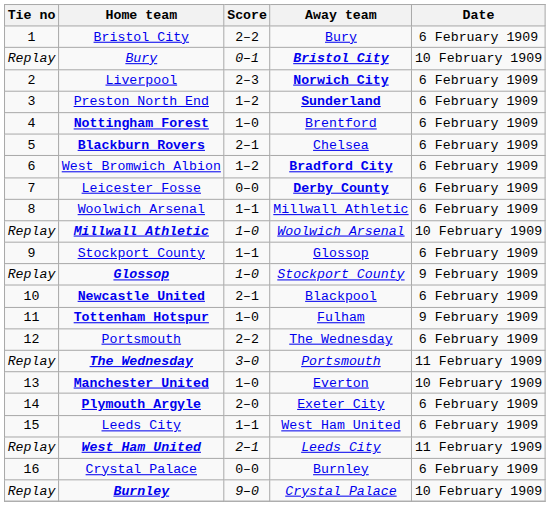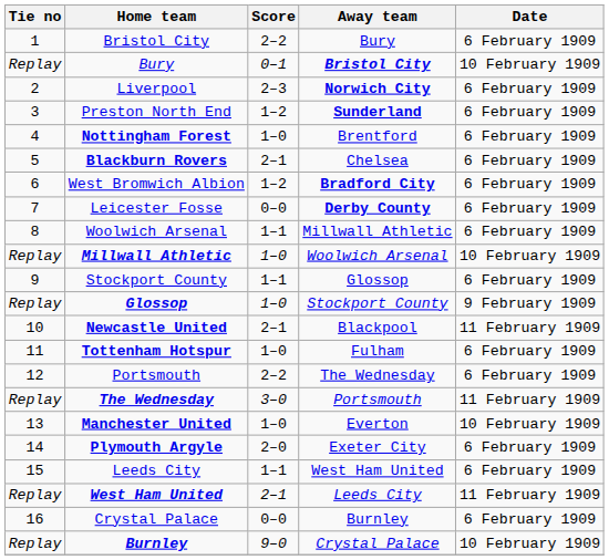 <table class="wikitable" style="text-align: center">
 <tr>
 <th>Tie no</th>
 <th>Home team</th>
 <th>Score</th>
 <th>Away team</th>
 <th>Date</th>
 </tr>
 <tr>
 <td>1</td>
 <td><a href='#'>Bristol City</a></td>
 <td>2–2</td>
 <td><a href='#'>Bury</a></td>
 <td>6 February 1909</td>
 </tr>
 <tr>
 <td><em>Replay</em></td>
 <td><em><a href='#'>Bury</a></em></td>
 <td><em>0–1</em></td>
 <td><strong><em><a href='#'>Bristol City</a></em></strong></td>
 <td>10 February 1909</td>
 </tr>
 <tr>
 <td>2</td>
 <td><a href='#'>Liverpool</a></td>
 <td>2–3</td>
 <td><strong><a href='#'>Norwich City</a></strong></td>
 <td>6 February 1909</td>
 </tr>
 <tr>
 <td>3</td>
 <td><a href='#'>Preston North End</a></td>
 <td>1–2</td>
 <td><strong><a href='#'>Sunderland</a></strong></td>
 <td>6 February 1909</td>
 </tr>
 <tr>
 <td>4</td>
 <td><strong><a href='#'>Nottingham Forest</a></strong></td>
 <td>1–0</td>
 <td><a href='#'>Brentford</a></td>
 <td>6 February 1909</td>
 </tr>
 <tr>
 <td>5</td>
 <td><strong><a href='#'>Blackburn Rovers</a></strong></td>
 <td>2–1</td>
 <td><a href='#'>Chelsea</a></td>
 <td>6 February 1909</td>
 </tr>
 <tr>
 <td>6</td>
 <td><a href='#'>West Bromwich Albion</a></td>
 <td>1–2</td>
 <td><strong><a href='#'>Bradford City</a></strong></td>
 <td>6 February 1909</td>
 </tr>
 <tr>
 <td>7</td>
 <td><a href='#'>Leicester Fosse</a></td>
 <td>0–0</td>
 <td><strong><a href='#'>Derby County</a></strong></td>
 <td>6 February 1909</td>
 </tr>
 <tr>
 <td>8</td>
 <td><a href='#'>Woolwich Arsenal</a></td>
 <td>1–1</td>
 <td><a href='#'>Millwall Athletic</a></td>
 <td>6 February 1909</td>
 </tr>
 <tr>
 <td><em>Replay</em></td>
 <td><strong><em><a href='#'>Millwall Athletic</a></em></strong></td>
 <td><em>1–0</em></td>
 <td><em><a href='#'>Woolwich Arsenal</a></em></td>
 <td>10 February 1909</td>
 </tr>
 <tr>
 <td>9</td>
 <td><a href='#'>Stockport County</a></td>
 <td>1–1</td>
 <td><a href='#'>Glossop</a></td>
 <td>6 February 1909</td>
 </tr>
 <tr>
 <td><em>Replay</em></td>
 <td><strong><em><a href='#'>Glossop</a></em></strong></td>
 <td><em>1–0</em></td>
 <td><em><a href='#'>Stockport County</a></em></td>
 <td>9 February 1909</td>
 </tr>
 <tr>
 <td>10</td>
 <td><strong><a href='#'>Newcastle United</a></strong></td>
 <td>2–1</td>
 <td><a href='#'>Blackpool</a></td>
-<td>6 February 1909</td>
+<td>11 February 1909</td>
 </tr>
 <tr>
 <td>11</td>
 <td><strong><a href='#'>Tottenham Hotspur</a></strong></td>
 <td>1–0</td>
 <td><a href='#'>Fulham</a></td>
-<td>9 February 1909</td>
+<td>6 February 1909</td>
 </tr>
 <tr>
 <td>12</td>
 <td><a href='#'>Portsmouth</a></td>
 <td>2–2</td>
 <td><a href='#'>The Wednesday</a></td>
 <td>6 February 1909</td>
 </tr>
 <tr>
 <td><em>Replay</em></td>
 <td><strong><em><a href='#'>The Wednesday</a></em></strong></td>
 <td><em>3–0</em></td>
 <td><em><a href='#'>Portsmouth</a></em></td>
 <td>11 February 1909</td>
 </tr>
 <tr>
 <td>13</td>
 <td><strong><a href='#'>Manchester United</a></strong></td>
 <td>1–0</td>
 <td><a href='#'>Everton</a></td>
 <td>10 February 1909</td>
 </tr>
 <tr>
 <td>14</td>
 <td><strong><a href='#'>Plymouth Argyle</a></strong></td>
 <td>2–0</td>
 <td><a href='#'>Exeter City</a></td>
 <td>6 February 1909</td>
 </tr>
 <tr>
 <td>15</td>
 <td><a href='#'>Leeds City</a></td>
 <td>1–1</td>
 <td><a href='#'>West Ham United</a></td>
 <td>6 February 1909</td>
 </tr>
 <tr>
 <td><em>Replay</em></td>
 <td><strong><em><a href='#'>West Ham United</a></em></strong></td>
 <td><em>2–1</em></td>
 <td><em><a href='#'>Leeds City</a></em></td>
 <td>11 February 1909</td>
 </tr>
 <tr>
 <td>16</td>
 <td><a href='#'>Crystal Palace</a></td>
 <td>0–0</td>
 <td><a href='#'>Burnley</a></td>
 <td>6 February 1909</td>
 </tr>
 <tr>
 <td><em>Replay</em></td>
 <td><strong><em><a href='#'>Burnley</a></em></strong></td>
 <td><em>9–0</em></td>
 <td><em><a href='#'>Crystal Palace</a></em></td>
 <td>10 February 1909</td>
 </tr>
 <tr>
 </tr>
 </table>
